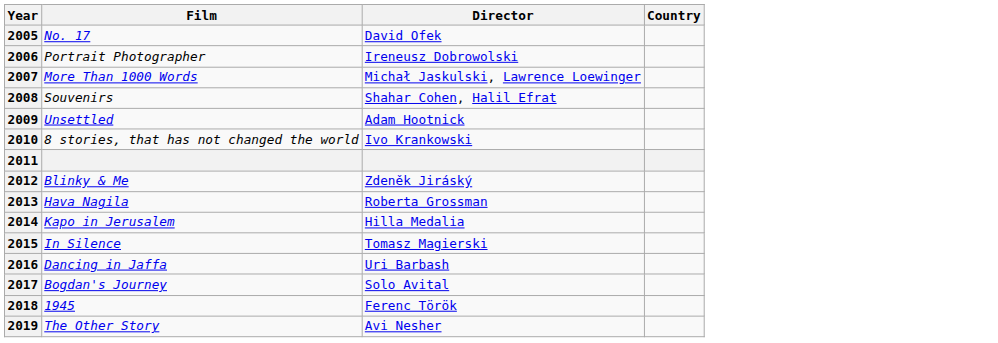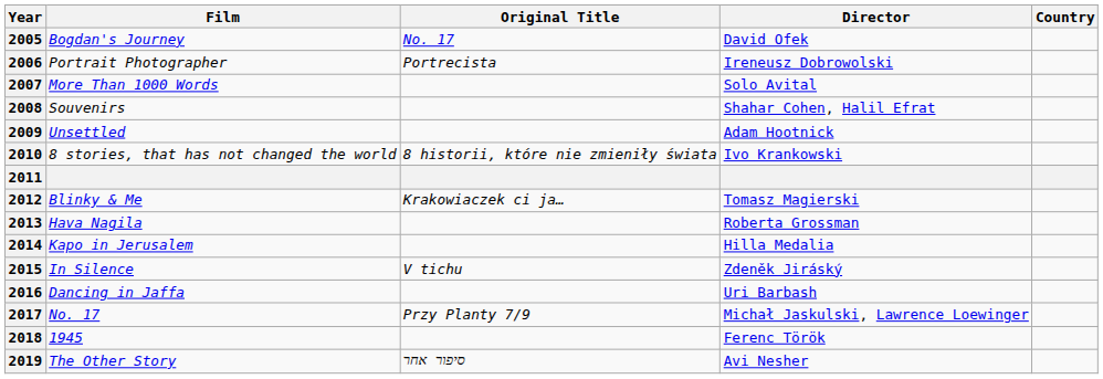 <table class="wikitable sortable">
 <tr>
 <th scope="col">Year</th>
 <th scope="col">Film</th>
+<th scope="col">Original Title</th>
 <th scope="col">Director</th>
 <th scope="col">Country</th>
 </tr>
 <tr>
 <th scope="row">2005</th>
+<td><em><a href='#'>Bogdan's Journey</a></em></td>
 <td><em><a href='#'>No. 17</a></em></td>
 <td><a href='#'>David Ofek</a></td>
 <td></td>
 </tr>
 <tr>
 <th scope="row">2006</th>
 <td><em>Portrait Photographer</em></td>
+<td><em>Portrecista</em></td>
 <td><a href='#'>Ireneusz Dobrowolski</a></td>
 <td></td>
 </tr>
 <tr>
 <th scope="row">2007</th>
 <td><em><a href='#'>More Than 1000 Words</a></em></td>
-<td><a href='#'>Michał Jaskulski</a>, <a href='#'>Lawrence Loewinger</a></td>
+<td></td>
+<td><a href='#'>Solo Avital</a></td>
 <td></td>
 </tr>
 <tr>
 <th scope="row">2008</th>
 <td><em>Souvenirs</em></td>
+<td></td>
 <td><a href='#'>Shahar Cohen</a>, <a href='#'>Halil Efrat</a></td>
 <td></td>
 </tr>
 <tr>
 <th scope="row">2009</th>
 <td><em><a href='#'>Unsettled</a></em></td>
+<td></td>
 <td><a href='#'>Adam Hootnick</a></td>
 <td></td>
 </tr>
 <tr>
 <th scope="row">2010</th>
 <td><em>8 stories, that has not changed the world</em></td>
+<td><em>8 historii, które nie zmieniły świata</em></td>
 <td><a href='#'>Ivo Krankowski</a></td>
 <td></td>
 </tr>
 <tr>
 <th scope="row">2011</th>
 <th></th>
 <th></th>
 <th></th>
+<th></th>
 </tr>
 <tr>
 <th scope="row">2012</th>
 <td><em><a href='#'>Blinky & Me</a></em></td>
-<td><a href='#'>Zdeněk Jiráský</a></td>
+<td><em>Krakowiaczek ci ja…</em></td>
+<td><a href='#'>Tomasz Magierski</a></td>
 <td></td>
 </tr>
 <tr>
 <th scope="row">2013</th>
 <td><em><a href='#'>Hava Nagila</a></em></td>
+<td></td>
 <td><a href='#'>Roberta Grossman</a></td>
 <td></td>
 </tr>
 <tr>
 <th scope="row">2014</th>
 <td><a href='#'><em>Kapo in Jerusalem</em></a></td>
+<td></td>
 <td><a href='#'>Hilla Medalia</a></td>
 <td></td>
 </tr>
 <tr>
 <th scope="row">2015</th>
 <td><em><a href='#'>In Silence</a></em></td>
-<td><a href='#'>Tomasz Magierski</a></td>
+<td><em>V tichu</em></td>
+<td><a href='#'>Zdeněk Jiráský</a></td>
 <td></td>
 </tr>
 <tr>
 <th scope="row">2016</th>
 <td><em><a href='#'>Dancing in Jaffa</a></em></td>
+<td></td>
 <td><a href='#'>Uri Barbash</a></td>
 <td></td>
 </tr>
 <tr>
 <th scope="row">2017</th>
-<td><em><a href='#'>Bogdan's Journey</a></em></td>
-<td><a href='#'>Solo Avital</a></td>
+<td><em><a href='#'>No. 17</a></em></td>
+<td><em>Przy Planty 7/9</em></td>
+<td><a href='#'>Michał Jaskulski</a>, <a href='#'>Lawrence Loewinger</a></td>
 <td></td>
 </tr>
 <tr>
 <th scope="row">2018</th>
 <td><em><a href='#'>1945</a></em></td>
+<td></td>
 <td><a href='#'>Ferenc Török</a></td>
 <td></td>
 </tr>
 <tr>
 <th>2019</th>
 <td><em><a href='#'>The Other Story</a></em></td>
+<td><em>סיפור אחר</em></td>
 <td><a href='#'>Avi Nesher</a></td>
 <td></td>
 </tr>
 </table>
